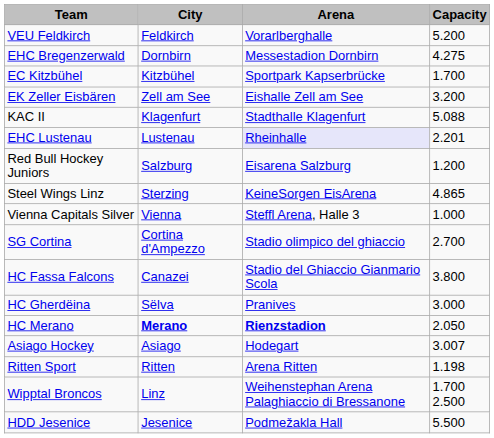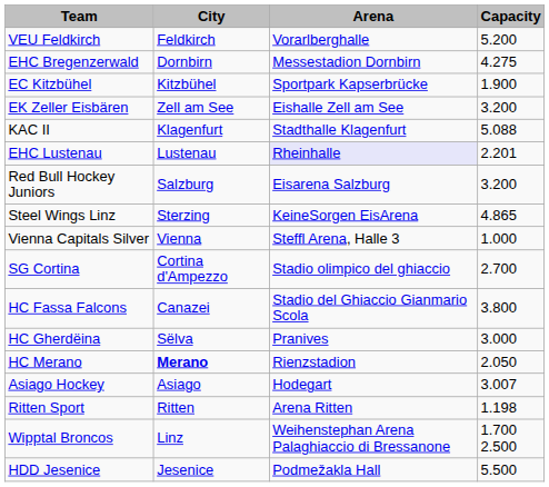 <table class="wikitable" width="600px">
 <tr style="font-weight:bold; background:#C0C0C0; text-align:center;">
 <td>Team</td>
 <td>City</td>
 <td>Arena</td>
 <td>Capacity</td>
 </tr>
 <tr>
 <td> <a href='#'>VEU Feldkirch</a></td>
 <td><a href='#'>Feldkirch</a></td>
 <td><a href='#'>Vorarlberghalle</a></td>
 <td>5.200</td>
 </tr>
 <tr>
 <td> <a href='#'>EHC Bregenzerwald</a></td>
 <td><a href='#'>Dornbirn</a></td>
 <td><a href='#'>Messestadion Dornbirn</a></td>
 <td>4.275</td>
 </tr>
 <tr>
 <td> <a href='#'>EC Kitzbühel</a></td>
 <td><a href='#'>Kitzbühel</a></td>
 <td><a href='#'>Sportpark Kapserbrücke</a></td>
-<td>1.700</td>
+<td>1.900</td>
 </tr>
 <tr>
 <td> <a href='#'>EK Zeller Eisbären</a></td>
 <td><a href='#'>Zell am See</a></td>
 <td><a href='#'>Eishalle Zell am See</a></td>
 <td>3.200</td>
 </tr>
 <tr>
 <td> KAC II</td>
 <td><a href='#'>Klagenfurt</a></td>
 <td><a href='#'>Stadthalle Klagenfurt</a></td>
 <td>5.088</td>
 </tr>
 <tr>
 <td> <a href='#'>EHC Lustenau</a></td>
 <td><a href='#'>Lustenau</a></td>
 <td style="background: lavender;"><a href='#'>Rheinhalle</a></td>
 <td>2.201</td>
 </tr>
 <tr>
 <td> Red Bull Hockey Juniors</td>
 <td><a href='#'>Salzburg</a></td>
 <td><a href='#'>Eisarena Salzburg</a></td>
-<td>1.200</td>
+<td>3.200</td>
 </tr>
 <tr>
 <td> Steel Wings Linz</td>
 <td><a href='#'>Sterzing</a></td>
 <td><a href='#'>KeineSorgen EisArena</a></td>
 <td>4.865</td>
 </tr>
 <tr>
 <td> Vienna Capitals Silver</td>
 <td><a href='#'>Vienna</a></td>
 <td><a href='#'>Steffl Arena</a>, Halle 3</td>
 <td>1.000</td>
 </tr>
 <tr>
 <td> <a href='#'>SG Cortina</a></td>
 <td><a href='#'>Cortina d'Ampezzo</a></td>
 <td><a href='#'>Stadio olimpico del ghiaccio</a></td>
 <td>2.700</td>
 </tr>
 <tr>
 <td> <a href='#'>HC Fassa Falcons</a></td>
 <td><a href='#'>Canazei</a></td>
 <td><a href='#'>Stadio del Ghiaccio Gianmario Scola</a></td>
 <td>3.800</td>
 </tr>
 <tr>
 <td> <a href='#'>HC Gherdëina</a></td>
 <td><a href='#'>Sëlva</a></td>
 <td><a href='#'>Pranives</a></td>
 <td>3.000</td>
 </tr>
 <tr>
 <td> <a href='#'>HC Merano</a></td>
 <td><strong><a href='#'>Merano</a></strong></td>
-<td><strong><a href='#'>Rienzstadion</a></strong></td>
+<td><a href='#'>Rienzstadion</a></td>
 <td>2.050</td>
 </tr>
 <tr>
 <td> <a href='#'>Asiago Hockey</a></td>
 <td><a href='#'>Asiago</a></td>
 <td><a href='#'>Hodegart</a></td>
 <td>3.007</td>
 </tr>
 <tr>
 <td> <a href='#'>Ritten Sport</a></td>
 <td><a href='#'>Ritten</a></td>
 <td><a href='#'>Arena Ritten</a></td>
 <td>1.198</td>
 </tr>
 <tr>
 <td> <a href='#'>Wipptal Broncos</a></td>
 <td><a href='#'>Linz</a></td>
 <td><a href='#'>Weihenstephan Arena</a><br><a href='#'>Palaghiaccio di Bressanone</a></td>
 <td>1.700<br>2.500</td>
 </tr>
 <tr>
 <td> <a href='#'>HDD Jesenice</a></td>
 <td><a href='#'>Jesenice</a></td>
 <td><a href='#'>Podmežakla Hall</a></td>
 <td>5.500</td>
 </tr>
 </table>
